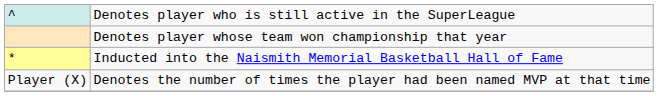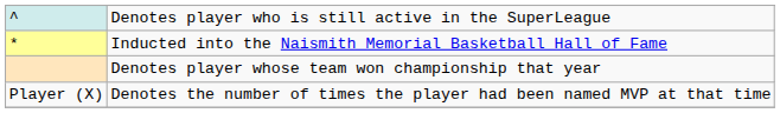 <table class="wikitable">
 <tr>
 </tr>
 <tr>
 <td style="background-color:#CFECEC; border:1px solid #aaaaaa; width:6em">^</td>
 <td>Denotes player who is still active in the SuperLeague</td>
 </tr>
 <tr>
+<td style="background-color:#FFFF99; border:1px solid #aaaaaa; width:6em">*</td>
+<td>Inducted into the <a href='#'>Naismith Memorial Basketball Hall of Fame</a></td>
+</tr>
+<tr>
 <td style="background-color:#FFE6BD; border:1px solid #aaaaaa; width:6em"></td>
 <td>Denotes player whose team won championship that year</td>
-</tr>
-<tr>
-<td style="background-color:#FFFF99; border:1px solid #aaaaaa; width:6em">*</td>
-<td>Inducted into the <a href='#'>Naismith Memorial Basketball Hall of Fame</a></td>
 </tr>
 <tr>
 <td>Player (X)</td>
 <td>Denotes the number of times the player had been named MVP at that time</td>
 </tr>
 <tr>
 </tr>
 </table>
